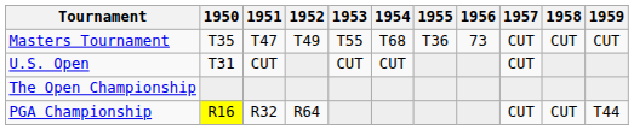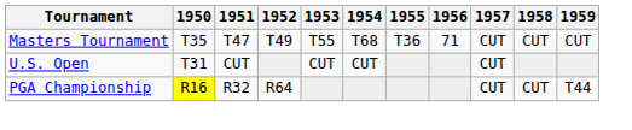 <table class="wikitable" style="font-size:95%;text-align:center;">
 <tr>
 <th>Tournament</th>
 <th>1950</th>
 <th>1951</th>
 <th>1952</th>
 <th>1953</th>
 <th>1954</th>
 <th>1955</th>
 <th>1956</th>
 <th>1957</th>
 <th>1958</th>
 <th>1959</th>
 </tr>
 <tr>
 <td align=left><a href='#'>Masters Tournament</a></td>
 <td>T35</td>
 <td>T47</td>
 <td>T49</td>
 <td>T55</td>
 <td>T68</td>
 <td>T36</td>
-<td>73</td>
+<td>71</td>
 <td>CUT</td>
 <td>CUT</td>
 <td>CUT</td>
 </tr>
 <tr>
 <td align=left><a href='#'>U.S. Open</a></td>
 <td>T31</td>
 <td>CUT</td>
 <td style="background:#eeeeee;"></td>
 <td>CUT</td>
 <td>CUT</td>
 <td style="background:#eeeeee;"></td>
 <td style="background:#eeeeee;"></td>
 <td>CUT</td>
 <td style="background:#eeeeee;"></td>
 <td style="background:#eeeeee;"></td>
 </tr>
 <tr>
-<td align=left><a href='#'>The Open Championship</a></td>
-<td style="background:#eeeeee;"></td>
-<td style="background:#eeeeee;"></td>
-<td style="background:#eeeeee;"></td>
-<td style="background:#eeeeee;"></td>
-<td style="background:#eeeeee;"></td>
-<td style="background:#eeeeee;"></td>
-<td style="background:#eeeeee;"></td>
-<td style="background:#eeeeee;"></td>
-<td style="background:#eeeeee;"></td>
-<td style="background:#eeeeee;"></td>
-</tr>
-<tr>
 <td align=left><a href='#'>PGA Championship</a></td>
 <td style="background:yellow;">R16</td>
 <td>R32</td>
 <td>R64</td>
 <td style="background:#eeeeee;"></td>
 <td style="background:#eeeeee;"></td>
 <td style="background:#eeeeee;"></td>
 <td style="background:#eeeeee;"></td>
 <td>CUT</td>
 <td>CUT</td>
 <td>T44</td>
 </tr>
 </table>
